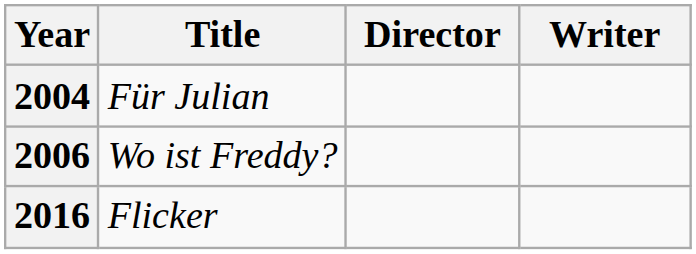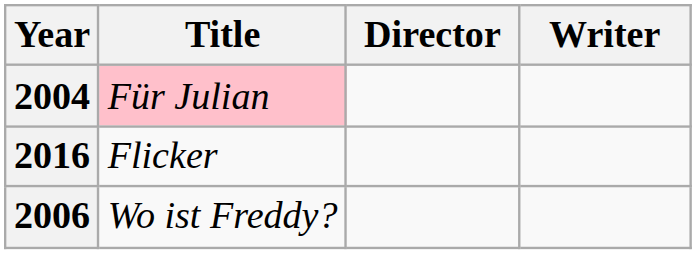 <table class="wikitable">
 <tr>
 <th>Year</th>
 <th>Title</th>
 <th width="65">Director</th>
 <th width="65">Writer</th>
 </tr>
 <tr>
 <th>2004</th>
-<td><em>Für Julian</em></td>
+<td style="background: pink;"><em>Für Julian</em></td>
+<td></td>
+<td></td>
+</tr>
+<tr>
+<th>2016</th>
+<td><em>Flicker</em></td>
 <td></td>
 <td></td>
 </tr>
 <tr>
 <th>2006</th>
 <td><em>Wo ist Freddy?</em></td>
 <td></td>
 <td></td>
 </tr>
-<tr>
-<th>2016</th>
-<td><em>Flicker</em></td>
-<td></td>
-<td></td>
-</tr>
 </table>
